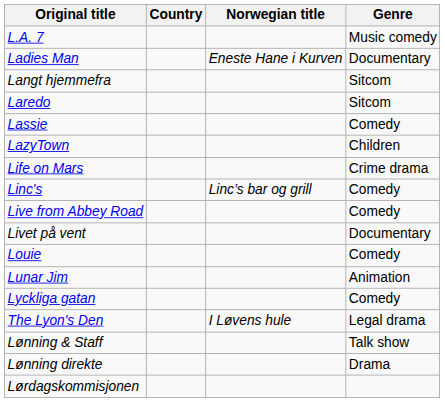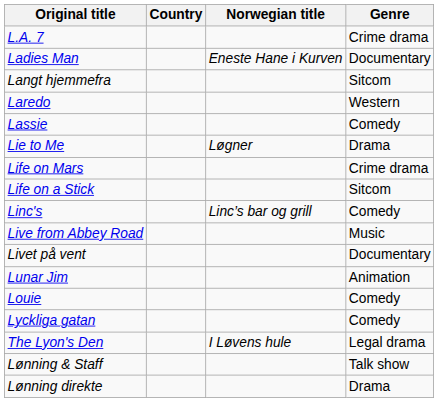 <table class="wikitable sortable">
 <tr>
 <th>Original title</th>
 <th>Country</th>
 <th>Norwegian title</th>
 <th>Genre</th>
 </tr>
 <tr>
 <td><em><a href='#'>L.A. 7</a></em></td>
 <td></td>
 <td></td>
-<td>Music comedy</td>
+<td>Crime drama</td>
 </tr>
 <tr>
 <td><em><a href='#'>Ladies Man</a></em></td>
 <td></td>
 <td><em>Eneste Hane i Kurven</em></td>
 <td>Documentary</td>
 </tr>
 <tr>
 <td><em>Langt hjemmefra</em></td>
 <td></td>
 <td></td>
 <td>Sitcom</td>
 </tr>
 <tr>
 <td><em><a href='#'>Laredo</a></em></td>
 <td></td>
 <td></td>
-<td>Sitcom</td>
+<td>Western</td>
 </tr>
 <tr>
 <td><em><a href='#'>Lassie</a></em></td>
 <td></td>
 <td></td>
 <td>Comedy</td>
 </tr>
 <tr>
-<td><em><a href='#'>LazyTown</a></em></td>
+<td><em><a href='#'>Lie to Me</a></em></td>
 <td></td>
-<td></td>
-<td>Children</td>
+<td><em>Løgner</em></td>
+<td>Drama</td>
 </tr>
 <tr>
 <td><em><a href='#'>Life on Mars</a></em></td>
 <td></td>
 <td></td>
 <td>Crime drama</td>
+</tr>
+<tr>
+<td><em><a href='#'>Life on a Stick</a></em></td>
+<td></td>
+<td></td>
+<td>Sitcom</td>
 </tr>
 <tr>
 <td><em><a href='#'>Linc's</a></em></td>
 <td></td>
 <td><em>Linc’s bar og grill</em></td>
 <td>Comedy</td>
 </tr>
 <tr>
 <td><em><a href='#'>Live from Abbey Road</a></em></td>
 <td></td>
 <td></td>
-<td>Comedy</td>
+<td>Music</td>
 </tr>
 <tr>
 <td><em>Livet på vent</em></td>
 <td></td>
 <td></td>
 <td>Documentary</td>
 </tr>
 <tr>
+<td><em><a href='#'>Lunar Jim</a></em></td>
+<td></td>
+<td></td>
+<td>Animation</td>
+</tr>
+<tr>
 <td><em><a href='#'>Louie</a></em></td>
 <td></td>
 <td></td>
 <td>Comedy</td>
-</tr>
-<tr>
-<td><em><a href='#'>Lunar Jim</a></em></td>
-<td></td>
-<td></td>
-<td>Animation</td>
 </tr>
 <tr>
 <td><em><a href='#'>Lyckliga gatan</a></em></td>
 <td></td>
 <td></td>
 <td>Comedy</td>
 </tr>
 <tr>
 <td><em><a href='#'>The Lyon's Den</a></em></td>
 <td></td>
 <td><em>I Løvens hule</em></td>
 <td>Legal drama</td>
 </tr>
 <tr>
 <td><em>Lønning & Staff</em></td>
 <td></td>
 <td></td>
 <td>Talk show</td>
 </tr>
 <tr>
 <td><em>Lønning direkte</em></td>
 <td></td>
 <td></td>
 <td>Drama</td>
 </tr>
-<tr>
-<td><em>Lørdagskommisjonen</em></td>
-<td></td>
-<td></td>
-<td></td>
-</tr>
 </table>
